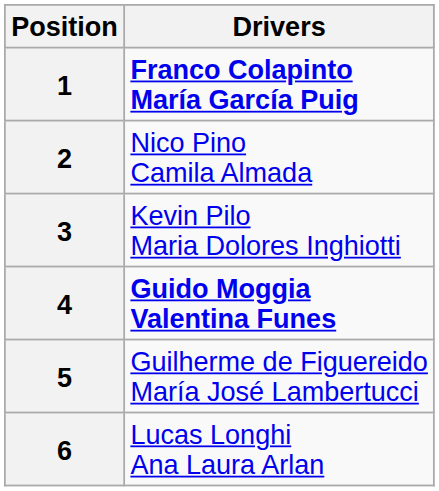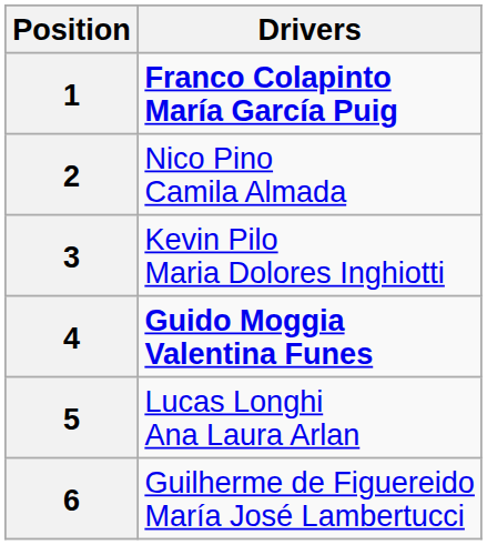 <table class="wikitable" style="font-size: 95%;">
 <tr>
 <th>Position</th>
 <th>Drivers</th>
 </tr>
 <tr style="font-weight:bold">
 <th>1</th>
 <td> <a href='#'>Franco Colapinto</a><br> <a href='#'>María García Puig</a></td>
 </tr>
 <tr>
 <th>2</th>
 <td> <a href='#'>Nico Pino</a><br> <a href='#'>Camila Almada</a></td>
 </tr>
 <tr>
 <th>3</th>
 <td> <a href='#'>Kevin Pilo</a><br> <a href='#'>Maria Dolores Inghiotti</a></td>
 </tr>
 <tr>
 <th>4</th>
 <td><strong> <a href='#'>Guido Moggia</a><br> <a href='#'>Valentina Funes</a></strong></td>
 </tr>
 <tr>
 <th>5</th>
-<td> <a href='#'>Guilherme de Figuereido</a><br> <a href='#'>María José Lambertucci</a></td>
+<td> <a href='#'>Lucas Longhi</a><br> <a href='#'>Ana Laura Arlan</a></td>
 </tr>
 <tr>
 <th>6</th>
-<td> <a href='#'>Lucas Longhi</a><br> <a href='#'>Ana Laura Arlan</a></td>
+<td> <a href='#'>Guilherme de Figuereido</a><br> <a href='#'>María José Lambertucci</a></td>
 </tr>
 </table>
